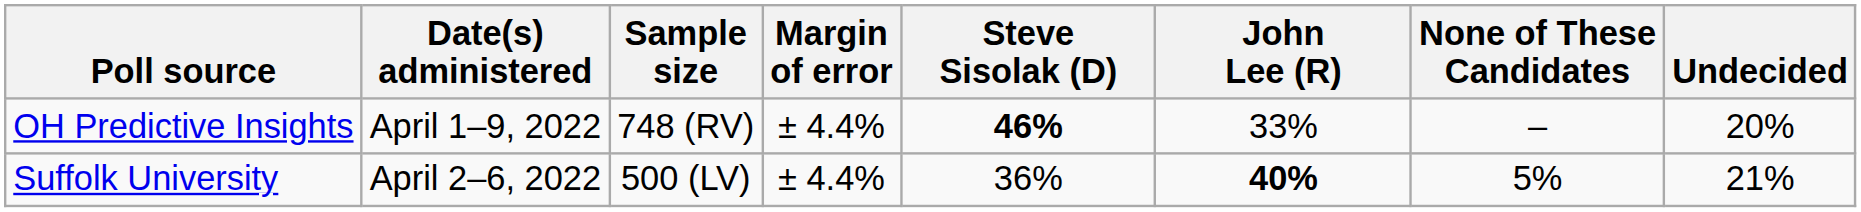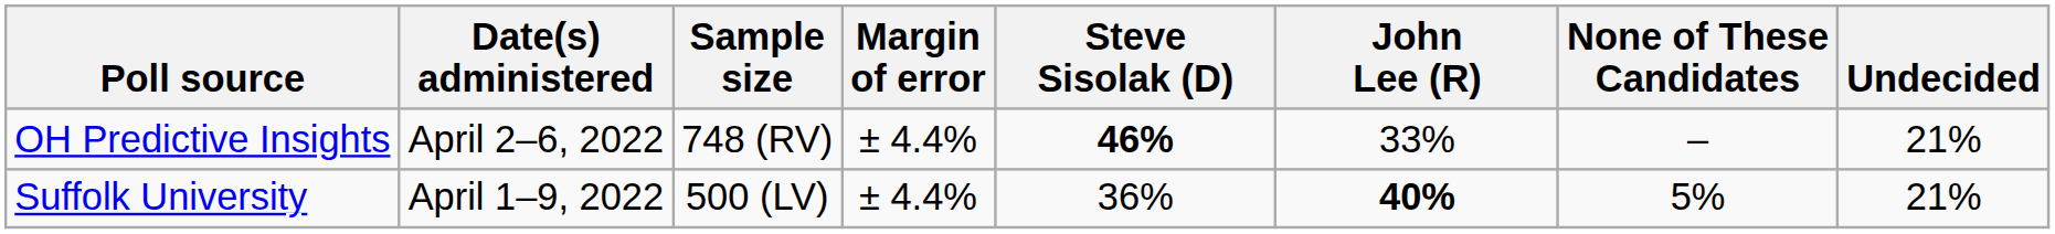 <table class="wikitable" style="font-size:90%;text-align:center;">
 <tr valign=bottom>
 <th>Poll source</th>
 <th>Date(s)<br>administered</th>
 <th>Sample<br>size</th>
 <th>Margin<br>of error</th>
 <th style="width:100px;">Steve<br>Sisolak (D)</th>
 <th style="width:100px;">John<br>Lee (R)</th>
 <th>None of These<br>Candidates</th>
 <th>Undecided</th>
 </tr>
 <tr>
 <td style="text-align:left;"><a href='#'>OH Predictive Insights</a></td>
-<td>April 1–9, 2022</td>
+<td>April 2–6, 2022</td>
 <td>748 (RV)</td>
 <td>± 4.4%</td>
 <td><strong>46%</strong></td>
 <td>33%</td>
 <td>–</td>
-<td>20%</td>
+<td>21%</td>
 </tr>
 <tr>
 <td style="text-align:left;"><a href='#'>Suffolk University</a></td>
-<td>April 2–6, 2022</td>
+<td>April 1–9, 2022</td>
 <td>500 (LV)</td>
 <td>± 4.4%</td>
 <td>36%</td>
 <td><strong>40%</strong></td>
 <td>5%</td>
 <td>21%</td>
 </tr>
 </table>
